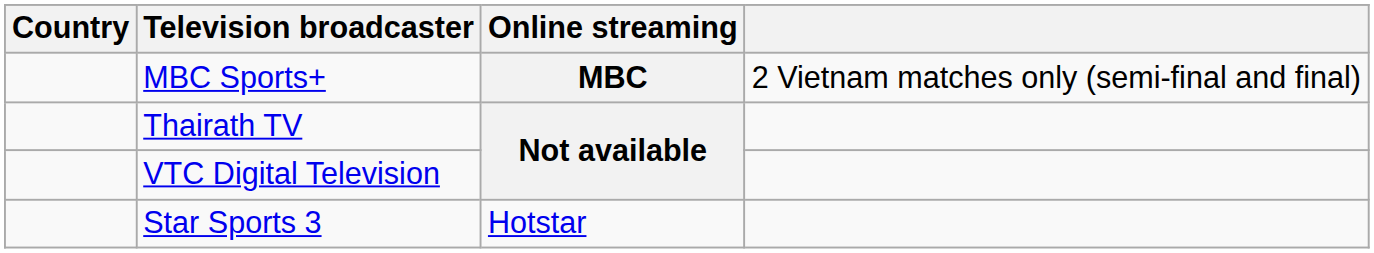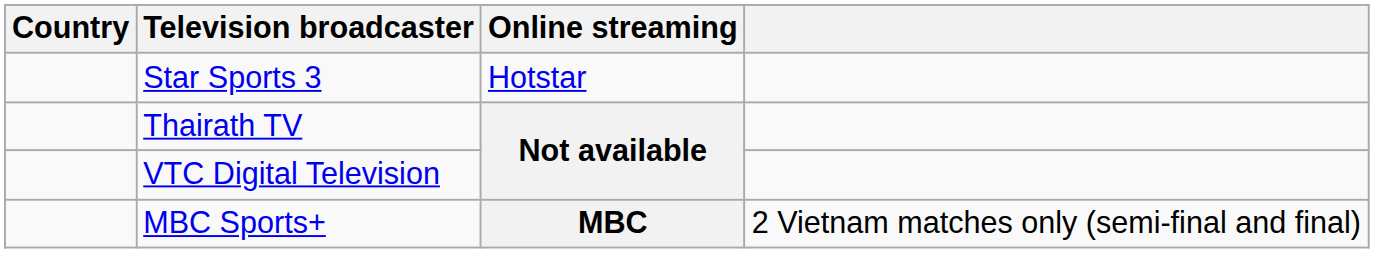 <table class="wikitable">
 <tr>
 <th>Country</th>
 <th>Television broadcaster</th>
 <th>Online streaming</th>
 <th></th>
 </tr>
 <tr>
 <td></td>
-<td><a href='#'>MBC Sports+</a></td>
-<th>MBC</th>
-<td>2 Vietnam matches only (semi-final and final)</td>
+<td><a href='#'>Star Sports 3</a></td>
+<td><a href='#'>Hotstar</a></td>
+<td></td>
 </tr>
 <tr>
 <td></td>
 <td><a href='#'>Thairath TV</a></td>
 <th rowspan="2">Not available</th>
 <td></td>
 </tr>
 <tr>
 <td></td>
 <td><a href='#'>VTC Digital Television</a></td>
 <td></td>
 </tr>
 <tr>
 <td></td>
-<td><a href='#'>Star Sports 3</a></td>
-<td><a href='#'>Hotstar</a></td>
-<td></td>
+<td><a href='#'>MBC Sports+</a></td>
+<th>MBC</th>
+<td>2 Vietnam matches only (semi-final and final)</td>
 </tr>
 </table>
